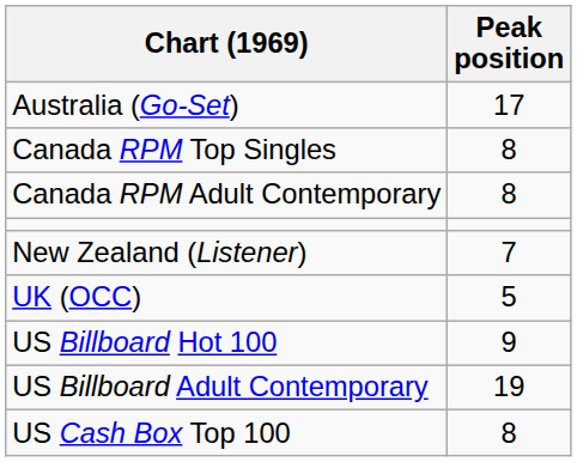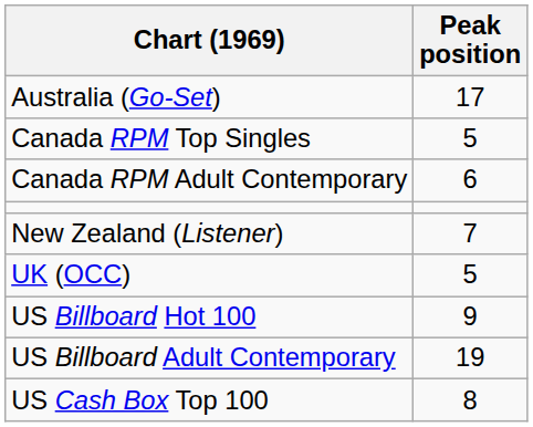 <table class="wikitable sortable">
 <tr>
 <th>Chart (1969)</th>
 <th>Peak<br>position</th>
 </tr>
 <tr>
 <td>Australia (<em><a href='#'>Go-Set</a></em>) </td>
 <td style="text-align:center;">17</td>
 </tr>
 <tr>
 <td>Canada <em><a href='#'>RPM</a></em> Top Singles</td>
-<td style="text-align:center;">8</td>
+<td style="text-align:center;">5</td>
 </tr>
 <tr>
 <td>Canada <em>RPM</em> Adult Contemporary</td>
-<td style="text-align:center;">8</td>
+<td style="text-align:center;">6</td>
 </tr>
 <tr>
 <td></td>
 </tr>
 <tr>
 <td>New Zealand (<em>Listener</em>)</td>
 <td style="text-align:center;">7</td>
 </tr>
 <tr>
 <td><a href='#'>UK</a> (<a href='#'>OCC</a>)</td>
 <td style="text-align:center;">5</td>
 </tr>
 <tr>
 <td>US <em><a href='#'>Billboard</a></em> <a href='#'>Hot 100</a></td>
 <td style="text-align:center;">9</td>
 </tr>
 <tr>
 <td>US <em>Billboard</em> <a href='#'>Adult Contemporary</a></td>
 <td style="text-align:center;">19</td>
 </tr>
 <tr>
 <td>US <a href='#'><em>Cash Box</em></a> Top 100</td>
 <td align="center">8</td>
 </tr>
 </table>
